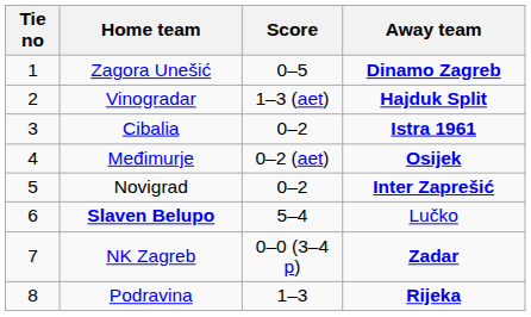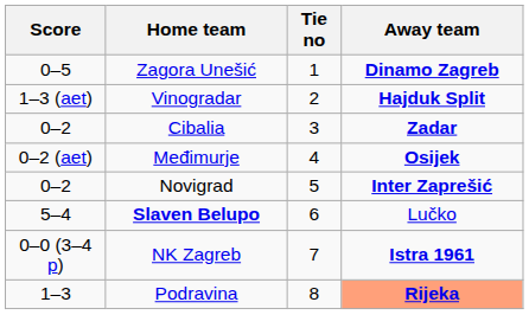 <table class="wikitable" style="text-align: center">
 <tr>
+<th width=80>Score</th>
+<th width=150>Home team</th>
 <th width=40>Tie no</th>
-<th width=150>Home team</th>
-<th width=80>Score</th>
 <th width=150>Away team</th>
 </tr>
 <tr>
+<td>0–5</td>
+<td><a href='#'>Zagora Unešić</a></td>
 <td>1</td>
-<td><a href='#'>Zagora Unešić</a></td>
-<td>0–5</td>
 <td><strong><a href='#'>Dinamo Zagreb</a></strong></td>
 </tr>
 <tr>
+<td>1–3 (<a href='#'>aet</a>)</td>
+<td><a href='#'>Vinogradar</a></td>
 <td>2</td>
-<td><a href='#'>Vinogradar</a></td>
-<td>1–3 (<a href='#'>aet</a>)</td>
 <td><strong><a href='#'>Hajduk Split</a></strong></td>
 </tr>
 <tr>
+<td>0–2</td>
+<td><a href='#'>Cibalia</a></td>
 <td>3</td>
-<td><a href='#'>Cibalia</a></td>
+<td><strong><a href='#'>Zadar</a></strong></td>
+</tr>
+<tr>
+<td>0–2 (<a href='#'>aet</a>)</td>
+<td><a href='#'>Međimurje</a></td>
+<td>4</td>
+<td><strong><a href='#'>Osijek</a></strong></td>
+</tr>
+<tr>
 <td>0–2</td>
+<td>Novigrad</td>
+<td>5</td>
+<td><strong><a href='#'>Inter Zaprešić</a></strong></td>
+</tr>
+<tr>
+<td>5–4</td>
+<td><strong><a href='#'>Slaven Belupo</a></strong></td>
+<td>6</td>
+<td><a href='#'>Lučko</a></td>
+</tr>
+<tr>
+<td>0–0 (3–4 <a href='#'>p</a>)</td>
+<td><a href='#'>NK Zagreb</a></td>
+<td>7</td>
 <td><strong><a href='#'>Istra 1961</a></strong></td>
 </tr>
 <tr>
-<td>4</td>
-<td><a href='#'>Međimurje</a></td>
-<td>0–2 (<a href='#'>aet</a>)</td>
-<td><strong><a href='#'>Osijek</a></strong></td>
-</tr>
-<tr>
-<td>5</td>
-<td>Novigrad</td>
-<td>0–2</td>
-<td><strong><a href='#'>Inter Zaprešić</a></strong></td>
-</tr>
-<tr>
-<td>6</td>
-<td><strong><a href='#'>Slaven Belupo</a></strong></td>
-<td>5–4</td>
-<td><a href='#'>Lučko</a></td>
-</tr>
-<tr>
-<td>7</td>
-<td><a href='#'>NK Zagreb</a></td>
-<td>0–0 (3–4 <a href='#'>p</a>)</td>
-<td><strong><a href='#'>Zadar</a></strong></td>
-</tr>
-<tr>
+<td>1–3</td>
+<td><a href='#'>Podravina</a></td>
 <td>8</td>
-<td><a href='#'>Podravina</a></td>
-<td>1–3</td>
-<td><strong><a href='#'>Rijeka</a></strong></td>
+<td style="background: lightsalmon;"><strong><a href='#'>Rijeka</a></strong></td>
 </tr>
 </table>
